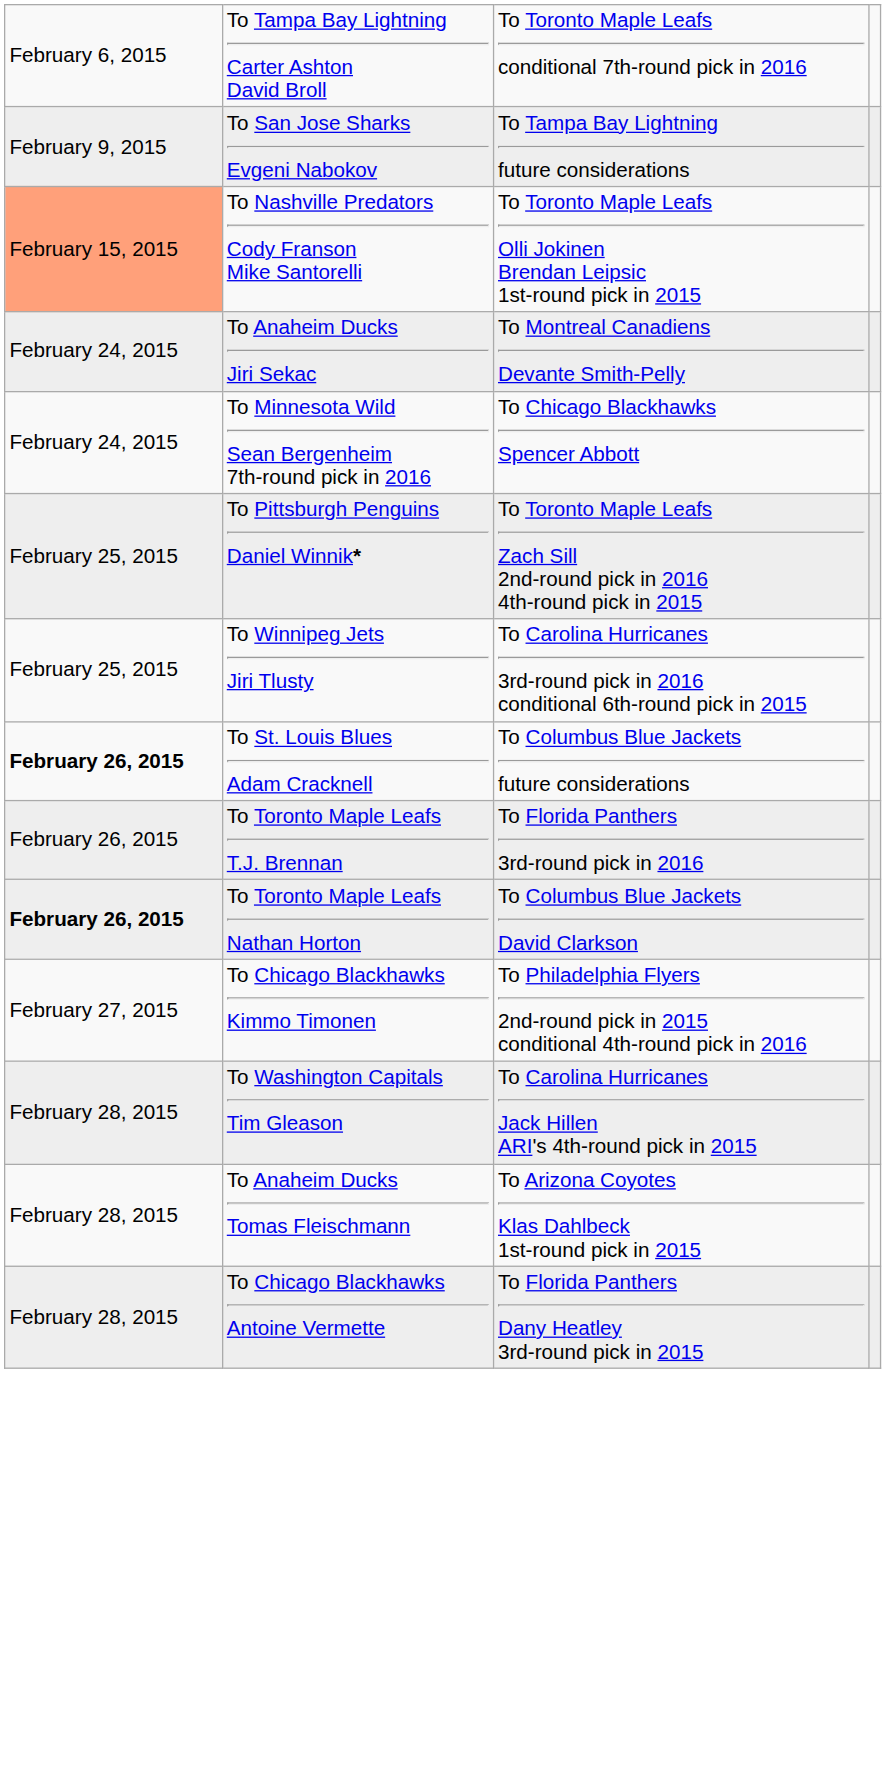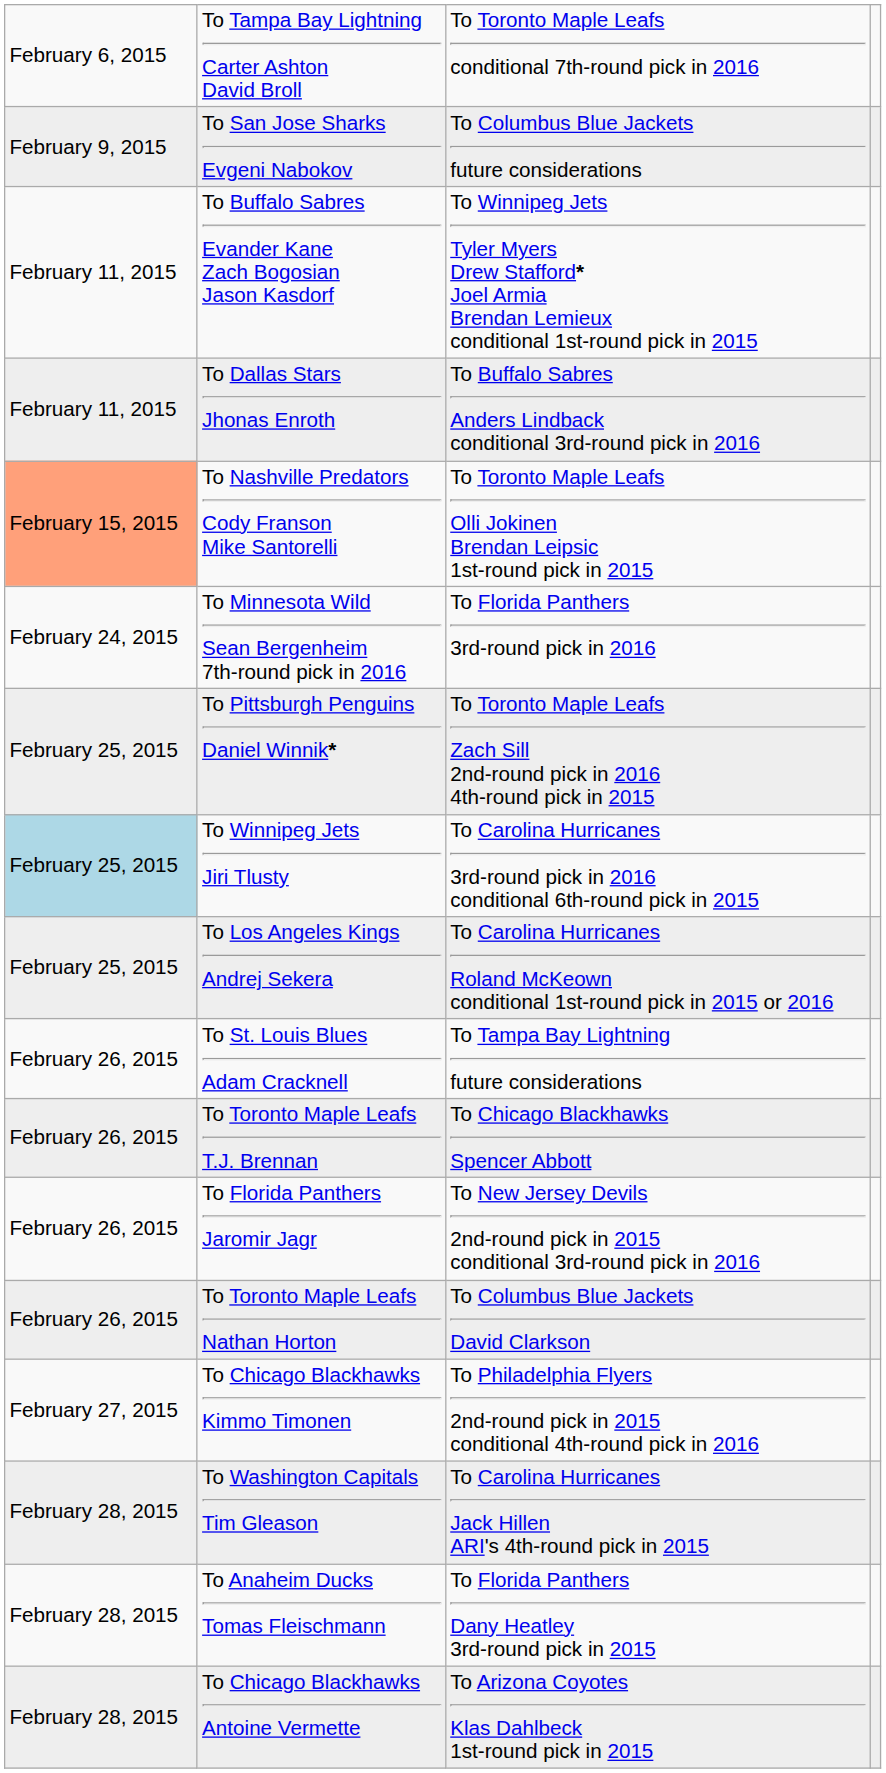 <table class="wikitable" style="border:1px solid #999999; width:680px;">
 <tr>
 <td>February 6, 2015</td>
 <td valign="top">To <a href='#'>Tampa Bay Lightning</a><hr><a href='#'>Carter Ashton</a><br><a href='#'>David Broll</a></td>
 <td valign="top">To <a href='#'>Toronto Maple Leafs</a><hr>conditional 7th-round pick in <a href='#'>2016</a></td>
 <td></td>
 </tr>
 <tr bgcolor="eeeeee">
 <td>February 9, 2015</td>
 <td valign="top">To <a href='#'>San Jose Sharks</a><hr><a href='#'>Evgeni Nabokov</a></td>
-<td valign="top">To <a href='#'>Tampa Bay Lightning</a><hr>future considerations</td>
+<td valign="top">To <a href='#'>Columbus Blue Jackets</a><hr>future considerations</td>
+<td></td>
+</tr>
+<tr>
+<td>February 11, 2015</td>
+<td valign="top">To <a href='#'>Buffalo Sabres</a><hr><a href='#'>Evander Kane</a><br><a href='#'>Zach Bogosian</a><br><a href='#'>Jason Kasdorf</a></td>
+<td valign="top">To <a href='#'>Winnipeg Jets</a><hr><a href='#'>Tyler Myers</a><br><a href='#'>Drew Stafford</a><span><strong>*</strong></span><br><a href='#'>Joel Armia</a><br><a href='#'>Brendan Lemieux</a><br>conditional 1st-round pick in <a href='#'>2015</a></td>
+<td></td>
+</tr>
+<tr bgcolor="eeeeee">
+<td>February 11, 2015</td>
+<td valign="top">To <a href='#'>Dallas Stars</a><hr><a href='#'>Jhonas Enroth</a></td>
+<td valign="top">To <a href='#'>Buffalo Sabres</a><hr><a href='#'>Anders Lindback</a><br>conditional 3rd-round pick in <a href='#'>2016</a></td>
 <td></td>
 </tr>
 <tr>
 <td style="background: lightsalmon;">February 15, 2015</td>
 <td valign="top">To <a href='#'>Nashville Predators</a><hr><a href='#'>Cody Franson</a><br><a href='#'>Mike Santorelli</a></td>
 <td valign="top">To <a href='#'>Toronto Maple Leafs</a><hr><a href='#'>Olli Jokinen</a><br><a href='#'>Brendan Leipsic</a><br>1st-round pick in <a href='#'>2015</a></td>
 <td></td>
 </tr>
-<tr bgcolor="eeeeee">
-<td>February 24, 2015</td>
-<td valign="top">To <a href='#'>Anaheim Ducks</a><hr><a href='#'>Jiri Sekac</a></td>
-<td valign="top">To <a href='#'>Montreal Canadiens</a><hr><a href='#'>Devante Smith-Pelly</a></td>
-<td></td>
-</tr>
 <tr>
 <td>February 24, 2015</td>
 <td valign="top">To <a href='#'>Minnesota Wild</a><hr><a href='#'>Sean Bergenheim</a><br>7th-round pick in <a href='#'>2016</a></td>
-<td valign="top">To <a href='#'>Chicago Blackhawks</a><hr><a href='#'>Spencer Abbott</a></td>
+<td valign="top">To <a href='#'>Florida Panthers</a><hr>3rd-round pick in <a href='#'>2016</a></td>
 <td></td>
 </tr>
 <tr bgcolor="eeeeee">
 <td>February 25, 2015</td>
 <td valign="top">To <a href='#'>Pittsburgh Penguins</a><hr><a href='#'>Daniel Winnik</a><span><strong>*</strong></span></td>
 <td valign="top">To <a href='#'>Toronto Maple Leafs</a><hr><a href='#'>Zach Sill</a><br>2nd-round pick in <a href='#'>2016</a><br>4th-round pick in <a href='#'>2015</a></td>
 <td></td>
 </tr>
 <tr>
-<td>February 25, 2015</td>
+<td style="background: lightblue;">February 25, 2015</td>
 <td valign="top">To <a href='#'>Winnipeg Jets</a><hr><a href='#'>Jiri Tlusty</a></td>
 <td valign="top">To <a href='#'>Carolina Hurricanes</a><hr>3rd-round pick in <a href='#'>2016</a><br>conditional 6th-round pick in <a href='#'>2015</a></td>
 <td></td>
 </tr>
+<tr bgcolor="eeeeee">
+<td>February 25, 2015</td>
+<td valign="top">To <a href='#'>Los Angeles Kings</a><hr><a href='#'>Andrej Sekera</a></td>
+<td valign="top">To <a href='#'>Carolina Hurricanes</a><hr><a href='#'>Roland McKeown</a><br>conditional 1st-round pick in <a href='#'>2015</a> or <a href='#'>2016</a></td>
+<td></td>
+</tr>
 <tr>
-<td><strong>February 26, 2015</strong></td>
+<td>February 26, 2015</td>
 <td valign="top">To <a href='#'>St. Louis Blues</a><hr><a href='#'>Adam Cracknell</a></td>
-<td valign="top">To <a href='#'>Columbus Blue Jackets</a><hr>future considerations</td>
+<td valign="top">To <a href='#'>Tampa Bay Lightning</a><hr>future considerations</td>
 <td></td>
 </tr>
 <tr bgcolor="eeeeee">
 <td>February 26, 2015</td>
 <td valign="top">To <a href='#'>Toronto Maple Leafs</a><hr><a href='#'>T.J. Brennan</a></td>
-<td valign="top">To <a href='#'>Florida Panthers</a><hr>3rd-round pick in <a href='#'>2016</a></td>
+<td valign="top">To <a href='#'>Chicago Blackhawks</a><hr><a href='#'>Spencer Abbott</a></td>
+<td></td>
+</tr>
+<tr>
+<td>February 26, 2015</td>
+<td valign="top">To <a href='#'>Florida Panthers</a><hr><a href='#'>Jaromir Jagr</a></td>
+<td valign="top">To <a href='#'>New Jersey Devils</a><hr>2nd-round pick in <a href='#'>2015</a><br>conditional 3rd-round pick in <a href='#'>2016</a></td>
 <td></td>
 </tr>
 <tr bgcolor="eeeeee">
-<td><strong>February 26, 2015</strong></td>
+<td>February 26, 2015</td>
 <td valign="top">To <a href='#'>Toronto Maple Leafs</a><hr><a href='#'>Nathan Horton</a></td>
 <td valign="top">To <a href='#'>Columbus Blue Jackets</a><hr><a href='#'>David Clarkson</a></td>
 <td></td>
 </tr>
 <tr>
 <td>February 27, 2015</td>
 <td valign="top">To <a href='#'>Chicago Blackhawks</a><hr><a href='#'>Kimmo Timonen</a></td>
 <td valign="top">To <a href='#'>Philadelphia Flyers</a><hr>2nd-round pick in <a href='#'>2015</a><br>conditional 4th-round pick in <a href='#'>2016</a></td>
 <td></td>
 </tr>
 <tr bgcolor="eeeeee">
 <td>February 28, 2015</td>
 <td valign="top">To <a href='#'>Washington Capitals</a><hr><a href='#'>Tim Gleason</a></td>
 <td valign="top">To <a href='#'>Carolina Hurricanes</a><hr><a href='#'>Jack Hillen</a><br><a href='#'>ARI</a>'s 4th-round pick in <a href='#'>2015</a></td>
 <td></td>
 </tr>
 <tr>
 <td>February 28, 2015</td>
 <td valign="top">To <a href='#'>Anaheim Ducks</a><hr><a href='#'>Tomas Fleischmann</a></td>
-<td valign="top">To <a href='#'>Arizona Coyotes</a><hr><a href='#'>Klas Dahlbeck</a><br>1st-round pick in <a href='#'>2015</a></td>
+<td valign="top">To <a href='#'>Florida Panthers</a><hr><a href='#'>Dany Heatley</a><br>3rd-round pick in <a href='#'>2015</a></td>
 <td></td>
 </tr>
 <tr bgcolor="eeeeee">
 <td>February 28, 2015</td>
 <td valign="top">To <a href='#'>Chicago Blackhawks</a><hr><a href='#'>Antoine Vermette</a></td>
-<td valign="top">To <a href='#'>Florida Panthers</a><hr><a href='#'>Dany Heatley</a><br>3rd-round pick in <a href='#'>2015</a></td>
+<td valign="top">To <a href='#'>Arizona Coyotes</a><hr><a href='#'>Klas Dahlbeck</a><br>1st-round pick in <a href='#'>2015</a></td>
 <td></td>
 </tr>
 </table>
